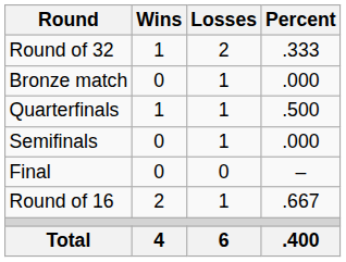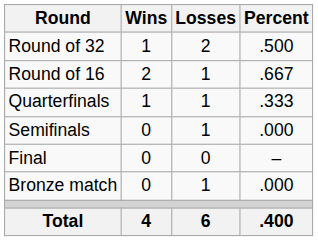 <table class=wikitable>
 <tr>
 <th>Round</th>
 <th>Wins</th>
 <th>Losses</th>
 <th>Percent</th>
 </tr>
 <tr align=center>
 <td align=left>Round of 32</td>
 <td>1</td>
 <td>2</td>
-<td>.333</td>
+<td>.500</td>
 </tr>
 <tr align=center>
-<td align=left>Bronze match</td>
-<td>0</td>
+<td align=left>Round of 16</td>
+<td>2</td>
 <td>1</td>
-<td>.000</td>
+<td>.667</td>
 </tr>
 <tr align=center>
 <td align=left>Quarterfinals</td>
 <td>1</td>
 <td>1</td>
-<td>.500</td>
+<td>.333</td>
 </tr>
 <tr align=center>
 <td align=left>Semifinals</td>
 <td>0</td>
 <td>1</td>
 <td>.000</td>
 </tr>
 <tr align=center>
 <td align=left>Final</td>
 <td>0</td>
 <td>0</td>
 <td>–</td>
 </tr>
 <tr align=center>
-<td align=left>Round of 16</td>
-<td>2</td>
+<td align=left>Bronze match</td>
+<td>0</td>
 <td>1</td>
-<td>.667</td>
+<td>.000</td>
 </tr>
 <tr>
 <td colspan=4 bgcolor=lightgray></td>
 </tr>
 <tr>
 <th>Total</th>
 <th>4</th>
 <th>6</th>
 <th>.400</th>
 </tr>
 </table>
